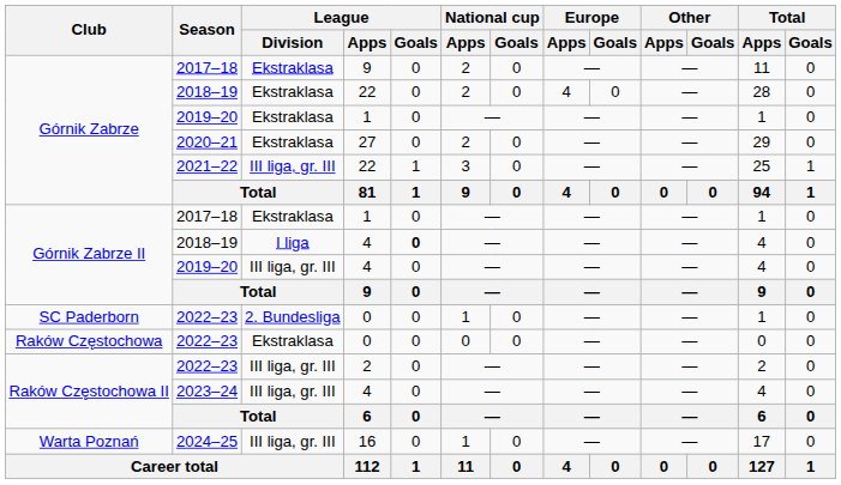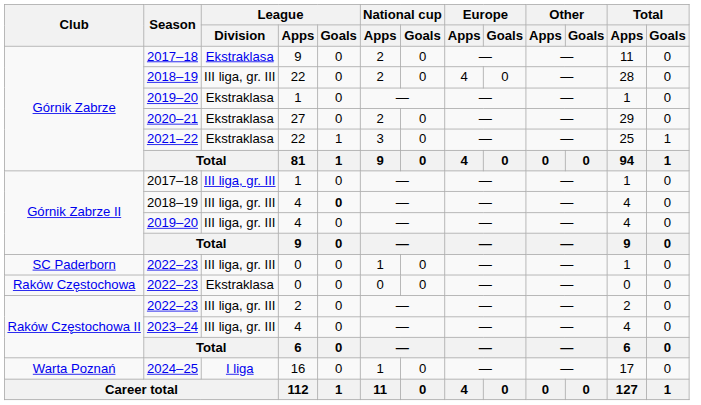 <table class="wikitable" style="text-align:center">
 <tr>
 <th rowspan="2">Club</th>
 <th rowspan="2">Season</th>
 <th colspan="3">League</th>
 <th colspan="2">National cup</th>
 <th colspan="2">Europe</th>
 <th colspan="2">Other</th>
 <th colspan="2">Total</th>
 </tr>
 <tr>
 <th>Division</th>
 <th>Apps</th>
 <th>Goals</th>
 <th>Apps</th>
 <th>Goals</th>
 <th>Apps</th>
 <th>Goals</th>
 <th>Apps</th>
 <th>Goals</th>
 <th>Apps</th>
 <th>Goals</th>
 </tr>
 <tr>
 <td rowspan="6"><a href='#'>Górnik Zabrze</a></td>
 <td><a href='#'>2017–18</a></td>
 <td><a href='#'>Ekstraklasa</a></td>
 <td>9</td>
 <td>0</td>
 <td>2</td>
 <td>0</td>
 <td colspan="2">—</td>
 <td colspan="2">—</td>
 <td>11</td>
 <td>0</td>
 </tr>
 <tr>
 <td><a href='#'>2018–19</a></td>
-<td>Ekstraklasa</td>
+<td>III liga, gr. III</td>
 <td>22</td>
 <td>0</td>
 <td>2</td>
 <td>0</td>
 <td>4</td>
 <td>0</td>
 <td colspan="2">—</td>
 <td>28</td>
 <td>0</td>
 </tr>
 <tr>
 <td><a href='#'>2019–20</a></td>
 <td>Ekstraklasa</td>
 <td>1</td>
 <td>0</td>
 <td colspan="2">—</td>
 <td colspan="2">—</td>
 <td colspan="2">—</td>
 <td>1</td>
 <td>0</td>
 </tr>
 <tr>
 <td><a href='#'>2020–21</a></td>
 <td>Ekstraklasa</td>
 <td>27</td>
 <td>0</td>
 <td>2</td>
 <td>0</td>
 <td colspan="2">—</td>
 <td colspan="2">—</td>
 <td>29</td>
 <td>0</td>
 </tr>
 <tr>
 <td><a href='#'>2021–22</a></td>
-<td><a href='#'>III liga, gr. III</a></td>
+<td>Ekstraklasa</td>
 <td>22</td>
 <td>1</td>
 <td>3</td>
 <td>0</td>
 <td colspan="2">—</td>
 <td colspan="2">—</td>
 <td>25</td>
 <td>1</td>
 </tr>
 <tr>
 <th colspan="2">Total</th>
 <th>81</th>
 <th>1</th>
 <th>9</th>
 <th>0</th>
 <th>4</th>
 <th>0</th>
 <th>0</th>
 <th>0</th>
 <th>94</th>
 <th>1</th>
 </tr>
 <tr>
 <td rowspan="4"><a href='#'>Górnik Zabrze II</a></td>
 <td>2017–18</td>
-<td>Ekstraklasa</td>
+<td><a href='#'>III liga, gr. III</a></td>
 <td>1</td>
 <td>0</td>
 <td colspan="2">—</td>
 <td colspan="2">—</td>
 <td colspan="2">—</td>
 <td>1</td>
 <td>0</td>
 </tr>
 <tr>
 <td>2018–19</td>
-<td><a href='#'>I liga</a></td>
+<td>III liga, gr. III</td>
 <td>4</td>
 <td><strong>0</strong></td>
 <td colspan="2">—</td>
 <td colspan="2">—</td>
 <td colspan="2">—</td>
 <td>4</td>
 <td>0</td>
 </tr>
 <tr>
 <td><a href='#'>2019–20</a></td>
 <td>III liga, gr. III</td>
 <td>4</td>
 <td>0</td>
 <td colspan="2">—</td>
 <td colspan="2">—</td>
 <td colspan="2">—</td>
 <td>4</td>
 <td>0</td>
 </tr>
 <tr>
 <th colspan="2">Total</th>
 <th>9</th>
 <th>0</th>
 <th colspan="2">—</th>
 <th colspan="2">—</th>
 <th colspan="2">—</th>
 <th>9</th>
 <th>0</th>
 </tr>
 <tr>
 <td><a href='#'>SC Paderborn</a></td>
 <td><a href='#'>2022–23</a></td>
-<td><a href='#'>2. Bundesliga</a></td>
+<td>III liga, gr. III</td>
 <td>0</td>
 <td>0</td>
 <td>1</td>
 <td>0</td>
 <td colspan="2">—</td>
 <td colspan="2">—</td>
 <td>1</td>
 <td>0</td>
 </tr>
 <tr>
 <td><a href='#'>Raków Częstochowa</a></td>
 <td><a href='#'>2022–23</a></td>
 <td>Ekstraklasa</td>
 <td>0</td>
 <td>0</td>
 <td>0</td>
 <td>0</td>
 <td colspan="2">—</td>
 <td colspan="2">—</td>
 <td>0</td>
 <td>0</td>
 </tr>
 <tr>
 <td rowspan="3"><a href='#'>Raków Częstochowa II</a></td>
 <td><a href='#'>2022–23</a></td>
 <td>III liga, gr. III</td>
 <td>2</td>
 <td>0</td>
 <td colspan="2">—</td>
 <td colspan="2">—</td>
 <td colspan="2">—</td>
 <td>2</td>
 <td>0</td>
 </tr>
 <tr>
 <td><a href='#'>2023–24</a></td>
 <td>III liga, gr. III</td>
 <td>4</td>
 <td>0</td>
 <td colspan="2">—</td>
 <td colspan="2">—</td>
 <td colspan="2">—</td>
 <td>4</td>
 <td>0</td>
 </tr>
 <tr>
 <th colspan="2">Total</th>
 <th>6</th>
 <th>0</th>
 <th colspan="2">—</th>
 <th colspan="2">—</th>
 <th colspan="2">—</th>
 <th>6</th>
 <th>0</th>
 </tr>
 <tr>
 <td><a href='#'>Warta Poznań</a></td>
 <td><a href='#'>2024–25</a></td>
-<td>III liga, gr. III</td>
+<td><a href='#'>I liga</a></td>
 <td>16</td>
 <td>0</td>
 <td>1</td>
 <td>0</td>
 <td colspan="2">—</td>
 <td colspan="2">—</td>
 <td>17</td>
 <td>0</td>
 </tr>
 <tr>
 <th colspan="3">Career total</th>
 <th>112</th>
 <th>1</th>
 <th>11</th>
 <th>0</th>
 <th>4</th>
 <th>0</th>
 <th>0</th>
 <th>0</th>
 <th>127</th>
 <th>1</th>
 </tr>
 </table>
